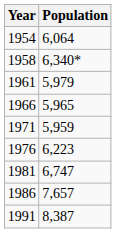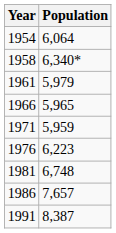 <table class="wikitable">
 <tr>
 <th>Year</th>
 <th>Population</th>
 </tr>
 <tr>
 <td>1954</td>
 <td>6,064</td>
 </tr>
 <tr>
 <td>1958</td>
 <td>6,340*</td>
 </tr>
 <tr>
 <td>1961</td>
 <td>5,979</td>
 </tr>
 <tr>
 <td>1966</td>
 <td>5,965</td>
 </tr>
 <tr>
 <td>1971</td>
 <td>5,959</td>
 </tr>
 <tr>
 <td>1976</td>
 <td>6,223</td>
 </tr>
 <tr>
 <td>1981</td>
-<td>6,747</td>
+<td>6,748</td>
 </tr>
 <tr>
 <td>1986</td>
 <td>7,657</td>
 </tr>
 <tr>
 <td>1991</td>
 <td>8,387</td>
 </tr>
 </table>
